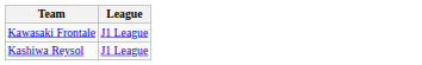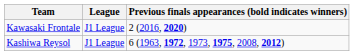 <table class="wikitable">
 <tr>
 <th>Team</th>
 <th>League</th>
+<th>Previous finals appearances (bold indicates winners)</th>
 </tr>
 <tr>
 <td><a href='#'>Kawasaki Frontale</a></td>
 <td><a href='#'>J1 League</a></td>
+<td>2 (<a href='#'>2016</a>, <strong><a href='#'>2020</a></strong>)</td>
 </tr>
 <tr>
 <td><a href='#'>Kashiwa Reysol</a></td>
 <td><a href='#'>J1 League</a></td>
+<td>6 (<a href='#'>1963</a>, <strong><a href='#'>1972</a></strong>, <a href='#'>1973</a>, <strong><a href='#'>1975</a></strong>, <a href='#'>2008</a>, <strong><a href='#'>2012</a></strong>)</td>
 </tr>
 </table>
